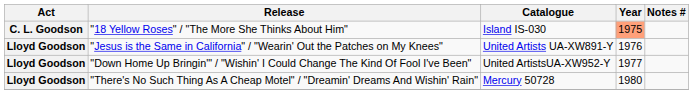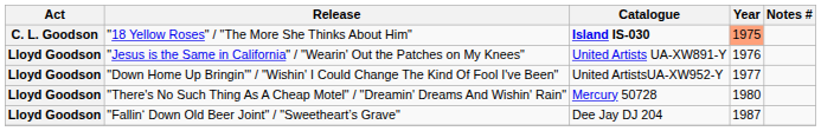 <table class="wikitable plainrowheaders sortable">
 <tr>
 <th scope="col" class="unsortable">Act</th>
 <th scope="col">Release</th>
 <th scope="col">Catalogue</th>
 <th scope="col">Year</th>
 <th scope="col" class="unsortable">Notes #</th>
 </tr>
 <tr>
 <th scope="row">C. L. Goodson</th>
 <td>"<a href='#'>18 Yellow Roses</a>" / "The More She Thinks About Him"</td>
-<td><a href='#'>Island</a> IS-030</td>
+<td><strong><a href='#'>Island</a> IS-030</strong></td>
 <td style="background: lightsalmon;">1975</td>
 <td></td>
 </tr>
 <tr>
 <th scope="row">Lloyd Goodson</th>
 <td>"<a href='#'>Jesus is the Same in California</a>" / "Wearin' Out the Patches on My Knees"</td>
 <td><a href='#'>United Artists</a> UA-XW891-Y</td>
 <td>1976</td>
 <td></td>
 </tr>
 <tr>
 <th scope="row">Lloyd Goodson</th>
 <td>"Down Home Up Bringin'" / "Wishin' I Could Change The Kind Of Fool I've Been"</td>
 <td>United ArtistsUA-XW952-Y</td>
 <td>1977</td>
 <td></td>
 </tr>
 <tr>
 <th scope="row">Lloyd Goodson</th>
 <td>"There's No Such Thing As A Cheap Motel" / "Dreamin' Dreams And Wishin' Rain"</td>
 <td><a href='#'>Mercury</a> 50728</td>
 <td>1980</td>
 <td></td>
 </tr>
 <tr>
+<th scope="row">Lloyd Goodson</th>
+<td>"Fallin‘ Down Old Beer Joint" / "Sweetheart’s Grave"</td>
+<td>Dee Jay DJ 204</td>
+<td>1987</td>
+<td></td>
+</tr>
+<tr>
 </tr>
 </table>
